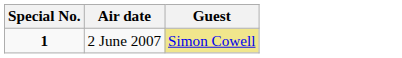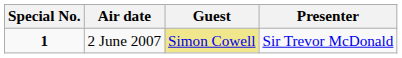 <table class="wikitable" style="text-align:center;">
 <tr>
 <th>Special No.</th>
 <th>Air date</th>
 <th>Guest</th>
+<th>Presenter</th>
 </tr>
 <tr>
 <td><strong>1</strong></td>
 <td>2 June 2007</td>
 <td style="background: khaki;"><a href='#'>Simon Cowell</a></td>
+<td><a href='#'>Sir Trevor McDonald</a></td>
 </tr>
 </table>
